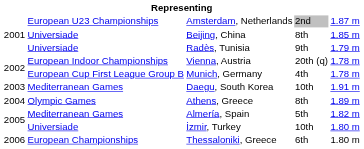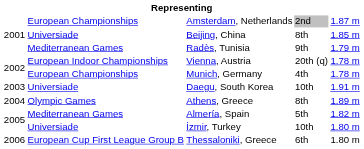 <table>
 <tr>
 <th colspan="6">Representing </th>
 </tr>
 <tr>
 <td rowspan=3>2001</td>
-<td><a href='#'>European U23 Championships</a></td>
+<td><a href='#'>European Championships</a></td>
 <td><a href='#'>Amsterdam</a>, Netherlands</td>
 <td bgcolor="silver">2nd</td>
 <td><a href='#'>1.87 m</a></td>
 </tr>
 <tr>
 <td><a href='#'>Universiade</a></td>
 <td><a href='#'>Beijing</a>, China</td>
 <td>8th</td>
 <td><a href='#'>1.85 m</a></td>
 </tr>
 <tr>
-<td><a href='#'>Universiade</a></td>
+<td><a href='#'>Mediterranean Games</a></td>
 <td><a href='#'>Radès</a>, Tunisia</td>
 <td>9th</td>
 <td><a href='#'>1.79 m</a></td>
 </tr>
 <tr>
 <td rowspan=2>2002</td>
 <td><a href='#'>European Indoor Championships</a></td>
 <td><a href='#'>Vienna</a>, Austria</td>
 <td>20th (q)</td>
 <td><a href='#'>1.78 m</a></td>
 </tr>
 <tr>
-<td><a href='#'>European Cup First League Group B</a></td>
+<td><a href='#'>European Championships</a></td>
 <td><a href='#'>Munich</a>, Germany</td>
 <td>4th</td>
 <td><a href='#'>1.78 m</a></td>
 </tr>
 <tr>
 <td>2003</td>
-<td><a href='#'>Mediterranean Games</a></td>
+<td><a href='#'>Universiade</a></td>
 <td><a href='#'>Daegu</a>, South Korea</td>
 <td>10th</td>
 <td><a href='#'>1.91 m</a></td>
 </tr>
 <tr>
 <td>2004</td>
 <td><a href='#'>Olympic Games</a></td>
 <td><a href='#'>Athens</a>, Greece</td>
 <td>8th</td>
 <td><a href='#'>1.89 m</a></td>
 </tr>
 <tr>
 <td rowspan=2>2005</td>
 <td><a href='#'>Mediterranean Games</a></td>
 <td><a href='#'>Almería</a>, Spain</td>
 <td>5th</td>
 <td><a href='#'>1.82 m</a></td>
 </tr>
 <tr>
 <td><a href='#'>Universiade</a></td>
 <td><a href='#'>İzmir</a>, Turkey</td>
 <td>10th</td>
 <td><a href='#'>1.80 m</a></td>
 </tr>
 <tr>
 <td>2006</td>
-<td><a href='#'>European Championships</a></td>
+<td><a href='#'>European Cup First League Group B</a></td>
 <td><a href='#'>Thessaloniki</a>, Greece</td>
 <td>6th</td>
 <td>1.80 m</td>
 </tr>
 </table>
